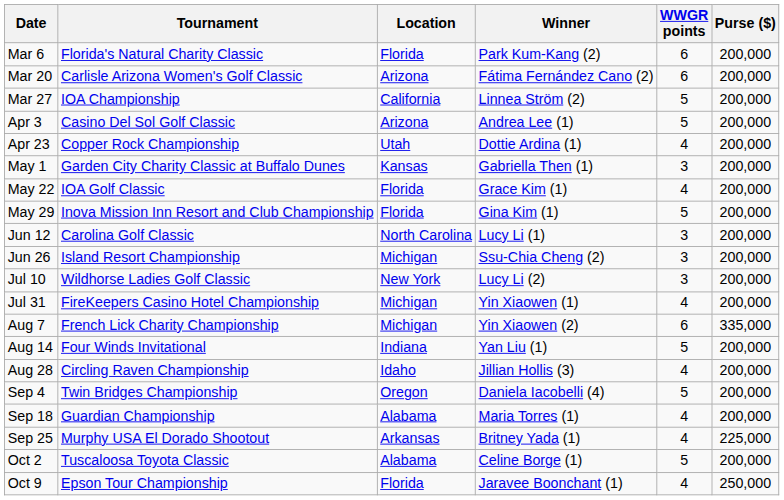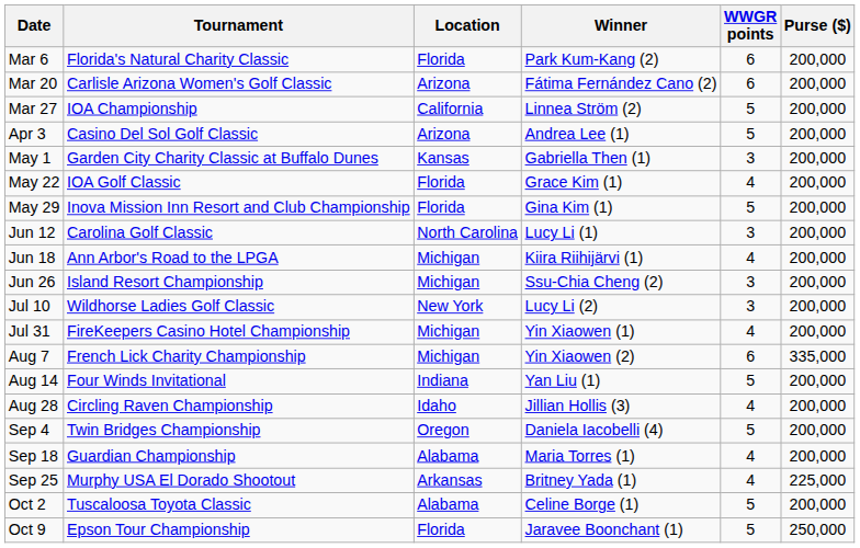 <table class="wikitable sortable">
 <tr>
 <th>Date</th>
 <th>Tournament</th>
 <th>Location</th>
 <th>Winner</th>
 <th><a href='#'>WWGR</a><br>points</th>
 <th>Purse ($)</th>
 </tr>
 <tr>
 <td>Mar 6</td>
 <td><a href='#'>Florida's Natural Charity Classic</a></td>
 <td><a href='#'>Florida</a></td>
 <td> <a href='#'>Park Kum-Kang</a> (2)</td>
 <td align=center>6</td>
 <td align=center>200,000</td>
 </tr>
 <tr>
 <td>Mar 20</td>
 <td><a href='#'>Carlisle Arizona Women's Golf Classic</a></td>
 <td><a href='#'>Arizona</a></td>
 <td> <a href='#'>Fátima Fernández Cano</a> (2)</td>
 <td align=center>6</td>
 <td align=center>200,000</td>
 </tr>
 <tr>
 <td>Mar 27</td>
 <td><a href='#'>IOA Championship</a></td>
 <td><a href='#'>California</a></td>
 <td> <a href='#'>Linnea Ström</a> (2)</td>
 <td align=center>5</td>
 <td align=center>200,000</td>
 </tr>
 <tr>
 <td>Apr 3</td>
 <td><a href='#'>Casino Del Sol Golf Classic</a></td>
 <td><a href='#'>Arizona</a></td>
 <td> <a href='#'>Andrea Lee</a> (1)</td>
 <td align=center>5</td>
 <td align=center>200,000</td>
 </tr>
 <tr>
-<td>Apr 23</td>
-<td><a href='#'>Copper Rock Championship</a></td>
-<td><a href='#'>Utah</a></td>
-<td> <a href='#'>Dottie Ardina</a> (1)</td>
-<td align=center>4</td>
-<td align=center>200,000</td>
-</tr>
-<tr>
 <td>May 1</td>
 <td><a href='#'>Garden City Charity Classic at Buffalo Dunes</a></td>
 <td><a href='#'>Kansas</a></td>
 <td> <a href='#'>Gabriella Then</a> (1)</td>
 <td align=center>3</td>
 <td align=center>200,000</td>
 </tr>
 <tr>
 <td>May 22</td>
 <td><a href='#'>IOA Golf Classic</a></td>
 <td><a href='#'>Florida</a></td>
 <td> <a href='#'>Grace Kim</a> (1)</td>
 <td align=center>4</td>
 <td align=center>200,000</td>
 </tr>
 <tr>
 <td>May 29</td>
 <td><a href='#'>Inova Mission Inn Resort and Club Championship</a></td>
 <td><a href='#'>Florida</a></td>
 <td> <a href='#'>Gina Kim</a> (1)</td>
 <td align=center>5</td>
 <td align=center>200,000</td>
 </tr>
 <tr>
 <td>Jun 12</td>
 <td><a href='#'>Carolina Golf Classic</a></td>
 <td><a href='#'>North Carolina</a></td>
 <td> <a href='#'>Lucy Li</a> (1)</td>
 <td align=center>3</td>
+<td align=center>200,000</td>
+</tr>
+<tr>
+<td>Jun 18</td>
+<td><a href='#'>Ann Arbor's Road to the LPGA</a></td>
+<td><a href='#'>Michigan</a></td>
+<td> <a href='#'>Kiira Riihijärvi</a> (1)</td>
+<td align=center>4</td>
 <td align=center>200,000</td>
 </tr>
 <tr>
 <td>Jun 26</td>
 <td><a href='#'>Island Resort Championship</a></td>
 <td><a href='#'>Michigan</a></td>
 <td> <a href='#'>Ssu-Chia Cheng</a> (2)</td>
 <td align=center>3</td>
 <td align=center>200,000</td>
 </tr>
 <tr>
 <td>Jul 10</td>
 <td><a href='#'>Wildhorse Ladies Golf Classic</a></td>
 <td><a href='#'>New York</a></td>
 <td> <a href='#'>Lucy Li</a> (2)</td>
 <td align=center>3</td>
 <td align=center>200,000</td>
 </tr>
 <tr>
 <td>Jul 31</td>
 <td><a href='#'>FireKeepers Casino Hotel Championship</a></td>
 <td><a href='#'>Michigan</a></td>
 <td> <a href='#'>Yin Xiaowen</a> (1)</td>
 <td align=center>4</td>
 <td align=center>200,000</td>
 </tr>
 <tr>
 <td>Aug 7</td>
 <td><a href='#'>French Lick Charity Championship</a></td>
 <td><a href='#'>Michigan</a></td>
 <td> <a href='#'>Yin Xiaowen</a> (2)</td>
 <td align=center>6</td>
 <td align=center>335,000</td>
 </tr>
 <tr>
 <td>Aug 14</td>
 <td><a href='#'>Four Winds Invitational</a></td>
 <td><a href='#'>Indiana</a></td>
 <td> <a href='#'>Yan Liu</a> (1)</td>
 <td align=center>5</td>
 <td align=center>200,000</td>
 </tr>
 <tr>
 <td>Aug 28</td>
 <td><a href='#'>Circling Raven Championship</a></td>
 <td><a href='#'>Idaho</a></td>
 <td> <a href='#'>Jillian Hollis</a> (3)</td>
 <td align=center>4</td>
 <td align=center>200,000</td>
 </tr>
 <tr>
 <td>Sep 4</td>
 <td><a href='#'>Twin Bridges Championship</a></td>
 <td><a href='#'>Oregon</a></td>
 <td> <a href='#'>Daniela Iacobelli</a> (4)</td>
 <td align=center>5</td>
 <td align=center>200,000</td>
 </tr>
 <tr>
 <td>Sep 18</td>
 <td><a href='#'>Guardian Championship</a></td>
 <td><a href='#'>Alabama</a></td>
 <td> <a href='#'>Maria Torres</a> (1)</td>
 <td align=center>4</td>
 <td align=center>200,000</td>
 </tr>
 <tr>
 <td>Sep 25</td>
 <td><a href='#'>Murphy USA El Dorado Shootout</a></td>
 <td><a href='#'>Arkansas</a></td>
 <td> <a href='#'>Britney Yada</a> (1)</td>
 <td align=center>4</td>
 <td align=center>225,000</td>
 </tr>
 <tr>
 <td>Oct 2</td>
 <td><a href='#'>Tuscaloosa Toyota Classic</a></td>
 <td><a href='#'>Alabama</a></td>
 <td> <a href='#'>Celine Borge</a> (1)</td>
 <td align=center>5</td>
 <td align=center>200,000</td>
 </tr>
 <tr>
 <td>Oct 9</td>
 <td><a href='#'>Epson Tour Championship</a></td>
 <td><a href='#'>Florida</a></td>
 <td> <a href='#'>Jaravee Boonchant</a> (1)</td>
-<td align=center>4</td>
+<td align=center>5</td>
 <td align=center>250,000</td>
 </tr>
 </table>
